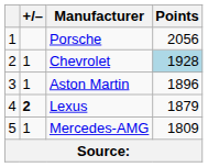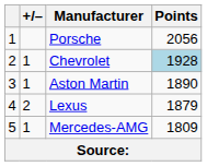 <table class="wikitable" style="font-size: 95%;">
 <tr>
 <th scope="col"></th>
 <th scope="col">+/–</th>
 <th scope="col">Manufacturer</th>
 <th scope="col">Points</th>
 </tr>
 <tr>
 <td align=center>1</td>
 <td align="left"></td>
 <td> <a href='#'>Porsche</a></td>
 <td align=right>2056</td>
 </tr>
 <tr>
 <td align=center>2</td>
 <td align="left"> 1</td>
 <td> <a href='#'>Chevrolet</a></td>
 <td align=right style="background: lightblue;">1928</td>
 </tr>
 <tr>
 <td align=center>3</td>
 <td align="left"> 1</td>
 <td> <a href='#'>Aston Martin</a></td>
-<td align=right>1896</td>
+<td align=right>1890</td>
 </tr>
 <tr>
 <td align=center>4</td>
-<td align="left"><strong> 2</strong></td>
+<td align="left"> 2</td>
 <td> <a href='#'>Lexus</a></td>
 <td align=right>1879</td>
 </tr>
 <tr>
 <td align=center>5</td>
 <td align="left"> 1</td>
 <td> <a href='#'>Mercedes-AMG</a></td>
 <td align=right>1809</td>
 </tr>
 <tr>
 <th colspan=5>Source:</th>
 </tr>
 </table>
